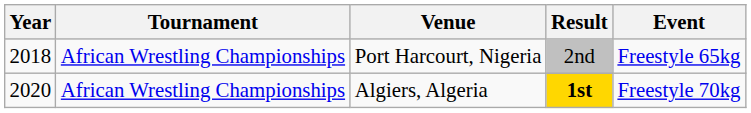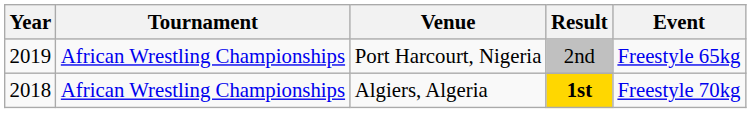 <table class="wikitable" style="font-size:95%;">
 <tr>
 <th>Year</th>
 <th>Tournament</th>
 <th>Venue</th>
 <th>Result</th>
 <th>Event</th>
 </tr>
 <tr>
-<td>2018</td>
+<td>2019</td>
 <td><a href='#'>African Wrestling Championships</a></td>
 <td>Port Harcourt, Nigeria</td>
 <td align="center" bgcolor="silver">2nd</td>
 <td><a href='#'>Freestyle 65kg</a></td>
 </tr>
 <tr>
-<td>2020</td>
+<td>2018</td>
 <td><a href='#'>African Wrestling Championships</a></td>
 <td>Algiers, Algeria</td>
 <td align="center" bgcolor="gold"><strong>1st</strong></td>
 <td><a href='#'>Freestyle 70kg</a></td>
 </tr>
 </table>
